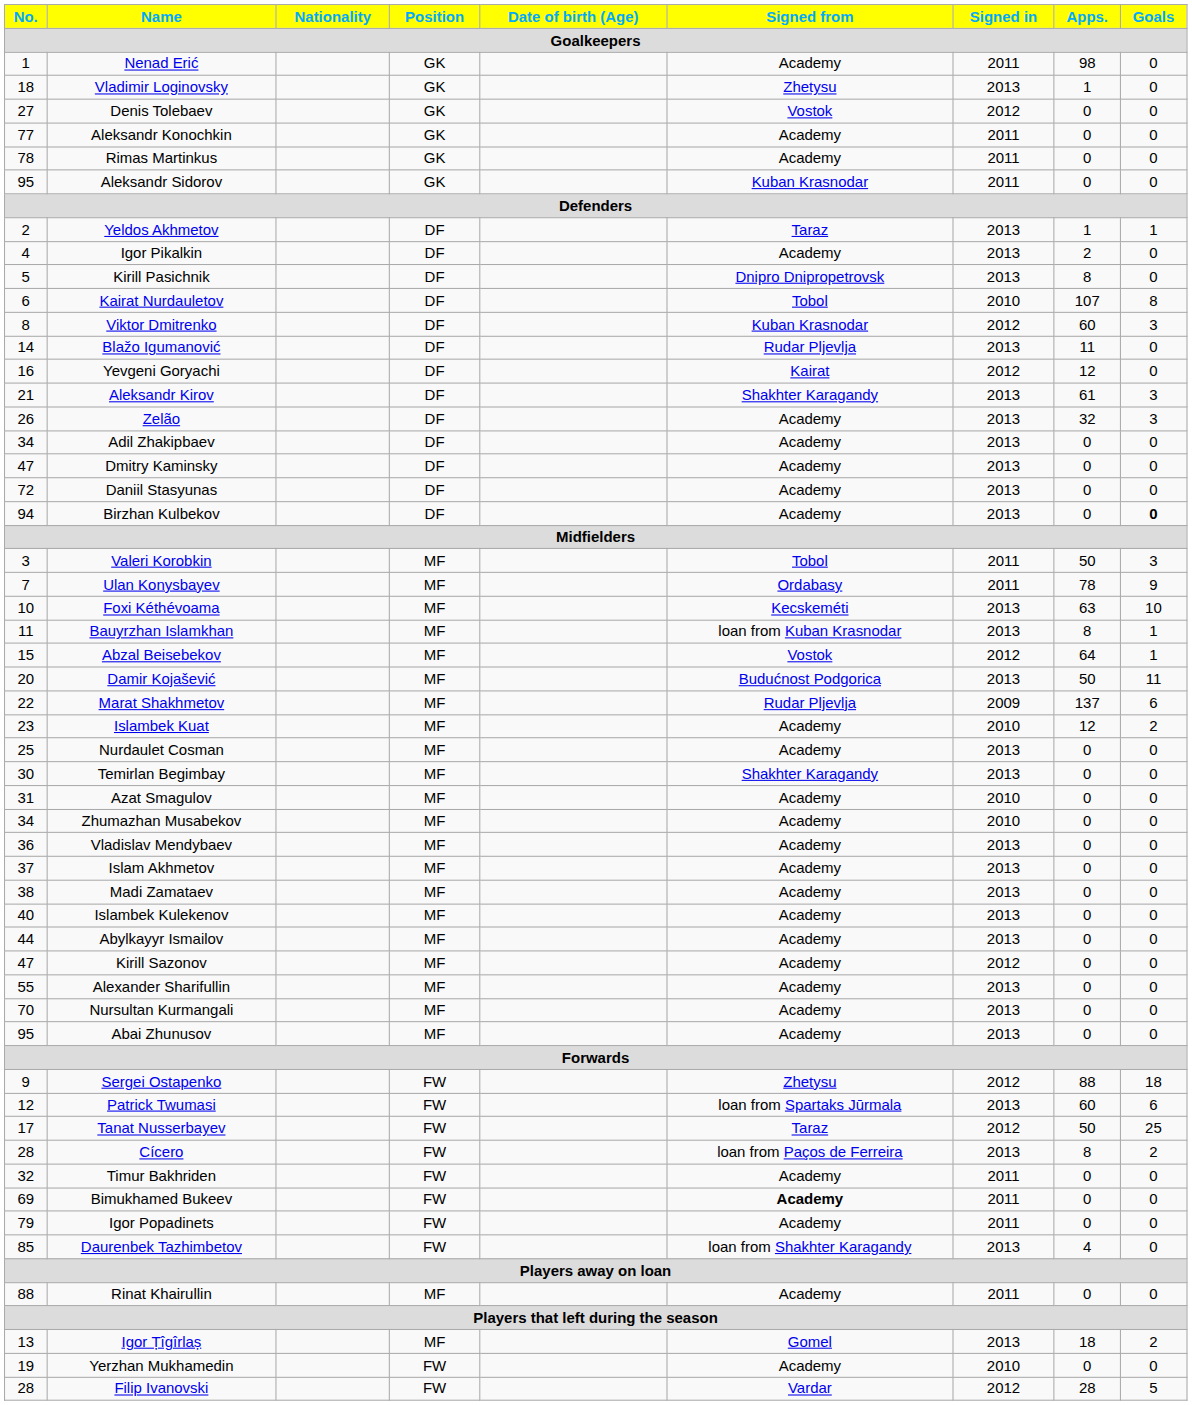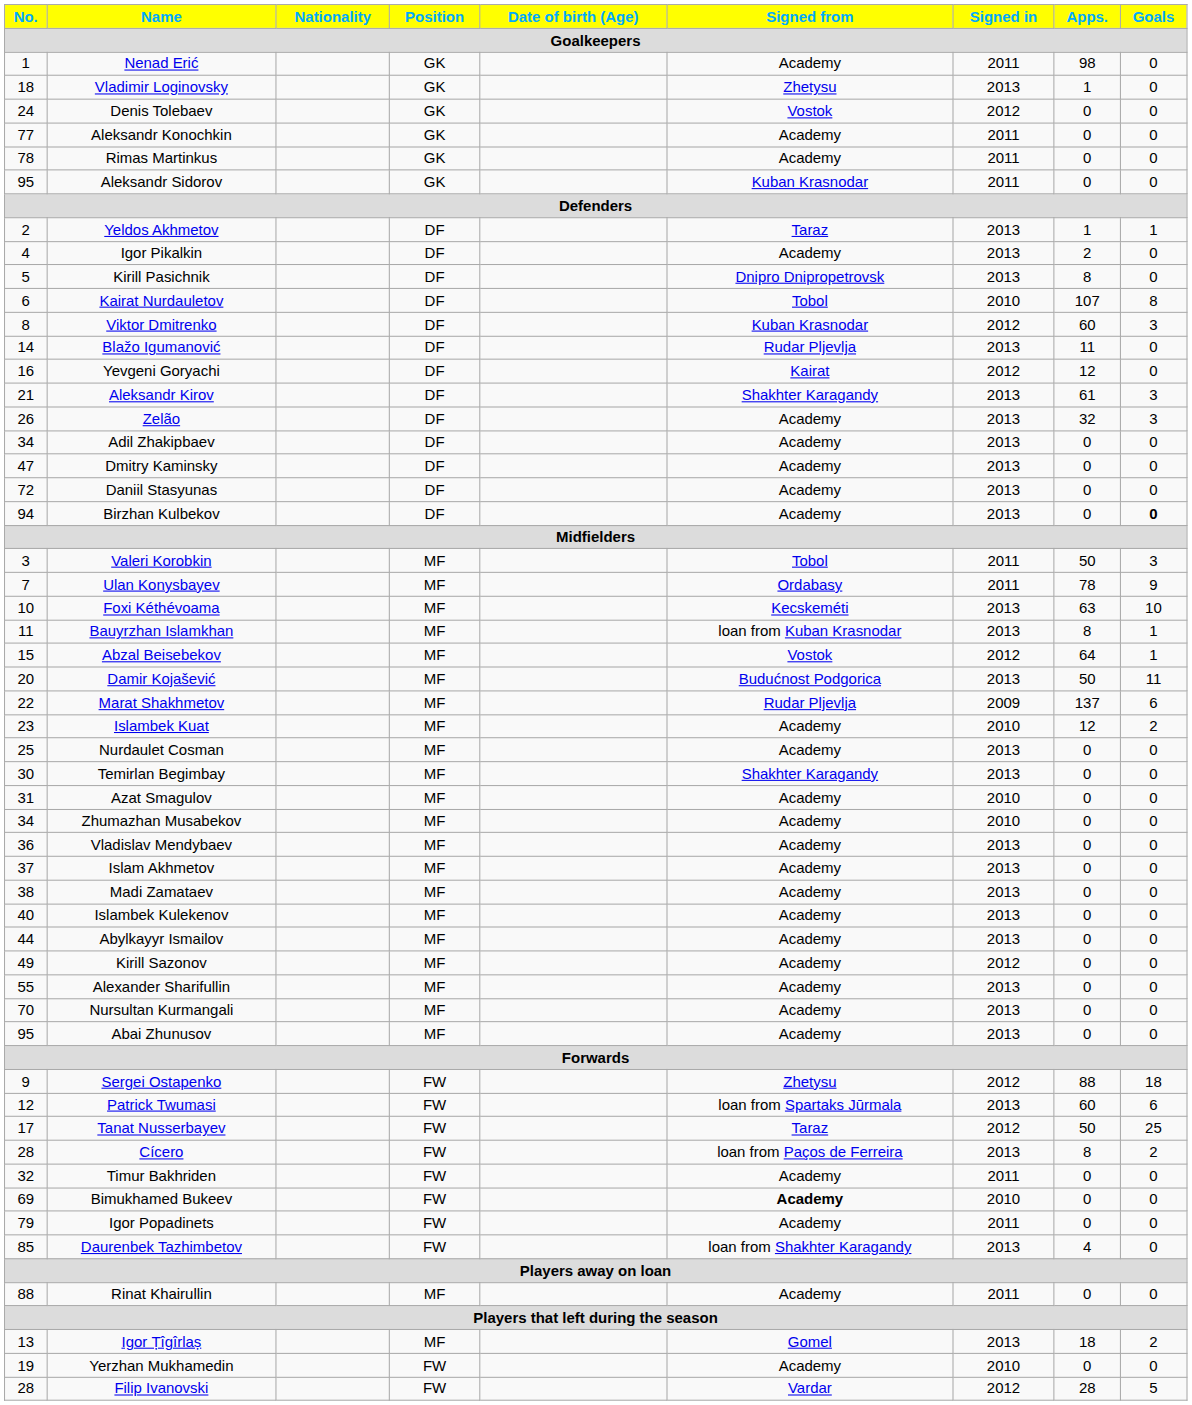 <table class="wikitable"  style="text-align:center; font-size:90%; width:90%;">
 <tr>
 <th style="background:#ffff00; color:#00AAFF; text-align:center;">No.</th>
 <th style="background:#ffff00; color:#00AAFF; text-align:center;">Name</th>
 <th style="background:#ffff00; color:#00AAFF; text-align:center;">Nationality</th>
 <th style="background:#ffff00; color:#00AAFF; text-align:center;">Position</th>
 <th style="background:#ffff00; color:#00AAFF; text-align:center;">Date of birth (Age)</th>
 <th style="background:#ffff00; color:#00AAFF; text-align:center;">Signed from</th>
 <th style="background:#ffff00; color:#00AAFF; text-align:center;">Signed in</th>
 <th style="background:#ffff00; color:#00AAFF; text-align:center;">Apps.</th>
 <th style="background:#ffff00; color:#00AAFF; text-align:center;">Goals</th>
 </tr>
 <tr>
 <th colspan="11"  style="background:#dcdcdc; text-align:center;">Goalkeepers</th>
 </tr>
 <tr>
 <td>1</td>
 <td><a href='#'>Nenad Erić</a></td>
 <td></td>
 <td>GK</td>
 <td></td>
 <td>Academy</td>
 <td>2011</td>
 <td>98</td>
 <td>0</td>
 </tr>
 <tr>
 <td>18</td>
 <td><a href='#'>Vladimir Loginovsky</a></td>
 <td></td>
 <td>GK</td>
 <td></td>
 <td><a href='#'>Zhetysu</a></td>
 <td>2013</td>
 <td>1</td>
 <td>0</td>
 </tr>
 <tr>
-<td>27</td>
+<td>24</td>
 <td>Denis Tolebaev</td>
 <td></td>
 <td>GK</td>
 <td></td>
 <td><a href='#'> Vostok</a></td>
 <td>2012</td>
 <td>0</td>
 <td>0</td>
 </tr>
 <tr>
 <td>77</td>
 <td>Aleksandr Konochkin</td>
 <td></td>
 <td>GK</td>
 <td></td>
 <td>Academy</td>
 <td>2011</td>
 <td>0</td>
 <td>0</td>
 </tr>
 <tr>
 <td>78</td>
 <td>Rimas Martinkus</td>
 <td></td>
 <td>GK</td>
 <td></td>
 <td>Academy</td>
 <td>2011</td>
 <td>0</td>
 <td>0</td>
 </tr>
 <tr>
 <td>95</td>
 <td>Aleksandr Sidorov</td>
 <td></td>
 <td>GK</td>
 <td></td>
 <td><a href='#'>Kuban Krasnodar</a></td>
 <td>2011</td>
 <td>0</td>
 <td>0</td>
 </tr>
 <tr>
 <th colspan="11"  style="background:#dcdcdc; text-align:center;">Defenders</th>
 </tr>
 <tr>
 <td>2</td>
 <td><a href='#'>Yeldos Akhmetov</a></td>
 <td></td>
 <td>DF</td>
 <td></td>
 <td><a href='#'>Taraz</a></td>
 <td>2013</td>
 <td>1</td>
 <td>1</td>
 </tr>
 <tr>
 <td>4</td>
 <td>Igor Pikalkin</td>
 <td></td>
 <td>DF</td>
 <td></td>
 <td>Academy</td>
 <td>2013</td>
 <td>2</td>
 <td>0</td>
 </tr>
 <tr>
 <td>5</td>
 <td>Kirill Pasichnik</td>
 <td></td>
 <td>DF</td>
 <td></td>
 <td><a href='#'>Dnipro Dnipropetrovsk</a></td>
 <td>2013</td>
 <td>8</td>
 <td>0</td>
 </tr>
 <tr>
 <td>6</td>
 <td><a href='#'>Kairat Nurdauletov</a></td>
 <td></td>
 <td>DF</td>
 <td></td>
 <td><a href='#'>Tobol</a></td>
 <td>2010</td>
 <td>107</td>
 <td>8</td>
 </tr>
 <tr>
 <td>8</td>
 <td><a href='#'>Viktor Dmitrenko</a></td>
 <td></td>
 <td>DF</td>
 <td></td>
 <td><a href='#'>Kuban Krasnodar</a></td>
 <td>2012</td>
 <td>60</td>
 <td>3</td>
 </tr>
 <tr>
 <td>14</td>
 <td><a href='#'>Blažo Igumanović</a></td>
 <td></td>
 <td>DF</td>
 <td></td>
 <td><a href='#'>Rudar Pljevlja</a></td>
 <td>2013</td>
 <td>11</td>
 <td>0</td>
 </tr>
 <tr>
 <td>16</td>
 <td>Yevgeni Goryachi</td>
 <td></td>
 <td>DF</td>
 <td></td>
 <td><a href='#'>Kairat</a></td>
 <td>2012</td>
 <td>12</td>
 <td>0</td>
 </tr>
 <tr>
 <td>21</td>
 <td><a href='#'>Aleksandr Kirov</a></td>
 <td></td>
 <td>DF</td>
 <td></td>
 <td><a href='#'>Shakhter Karagandy</a></td>
 <td>2013</td>
 <td>61</td>
 <td>3</td>
 </tr>
 <tr>
 <td>26</td>
 <td><a href='#'>Zelão</a></td>
 <td></td>
 <td>DF</td>
 <td></td>
 <td>Academy</td>
 <td>2013</td>
 <td>32</td>
 <td>3</td>
 </tr>
 <tr>
 <td>34</td>
 <td>Adil Zhakipbaev</td>
 <td></td>
 <td>DF</td>
 <td></td>
 <td>Academy</td>
 <td>2013</td>
 <td>0</td>
 <td>0</td>
 </tr>
 <tr>
 <td>47</td>
 <td>Dmitry Kaminsky</td>
 <td></td>
 <td>DF</td>
 <td></td>
 <td>Academy</td>
 <td>2013</td>
 <td>0</td>
 <td>0</td>
 </tr>
 <tr>
 <td>72</td>
 <td>Daniil Stasyunas</td>
 <td></td>
 <td>DF</td>
 <td></td>
 <td>Academy</td>
 <td>2013</td>
 <td>0</td>
 <td>0</td>
 </tr>
 <tr>
 <td>94</td>
 <td>Birzhan Kulbekov</td>
 <td></td>
 <td>DF</td>
 <td></td>
 <td>Academy</td>
 <td>2013</td>
 <td>0</td>
 <td><strong>0</strong></td>
 </tr>
 <tr>
 <th colspan="11"  style="background:#dcdcdc; text-align:center;">Midfielders</th>
 </tr>
 <tr>
 <td>3</td>
 <td><a href='#'>Valeri Korobkin</a></td>
 <td></td>
 <td>MF</td>
 <td></td>
 <td><a href='#'>Tobol</a></td>
 <td>2011</td>
 <td>50</td>
 <td>3</td>
 </tr>
 <tr>
 <td>7</td>
 <td><a href='#'>Ulan Konysbayev</a></td>
 <td></td>
 <td>MF</td>
 <td></td>
 <td><a href='#'>Ordabasy</a></td>
 <td>2011</td>
 <td>78</td>
 <td>9</td>
 </tr>
 <tr>
 <td>10</td>
 <td><a href='#'>Foxi Kéthévoama</a></td>
 <td></td>
 <td>MF</td>
 <td></td>
 <td><a href='#'>Kecskeméti</a></td>
 <td>2013</td>
 <td>63</td>
 <td>10</td>
 </tr>
 <tr>
 <td>11</td>
 <td><a href='#'>Bauyrzhan Islamkhan</a></td>
 <td></td>
 <td>MF</td>
 <td></td>
 <td>loan from <a href='#'>Kuban Krasnodar</a></td>
 <td>2013</td>
 <td>8</td>
 <td>1</td>
 </tr>
 <tr>
 <td>15</td>
 <td><a href='#'>Abzal Beisebekov</a></td>
 <td></td>
 <td>MF</td>
 <td></td>
 <td><a href='#'>Vostok</a></td>
 <td>2012</td>
 <td>64</td>
 <td>1</td>
 </tr>
 <tr>
 <td>20</td>
 <td><a href='#'>Damir Kojašević</a></td>
 <td></td>
 <td>MF</td>
 <td></td>
 <td><a href='#'>Budućnost Podgorica</a></td>
 <td>2013</td>
 <td>50</td>
 <td>11</td>
 </tr>
 <tr>
 <td>22</td>
 <td><a href='#'>Marat Shakhmetov</a></td>
 <td></td>
 <td>MF</td>
 <td></td>
 <td><a href='#'>Rudar Pljevlja</a></td>
 <td>2009</td>
 <td>137</td>
 <td>6</td>
 </tr>
 <tr>
 <td>23</td>
 <td><a href='#'>Islambek Kuat</a></td>
 <td></td>
 <td>MF</td>
 <td></td>
 <td>Academy</td>
 <td>2010</td>
 <td>12</td>
 <td>2</td>
 </tr>
 <tr>
 <td>25</td>
 <td>Nurdaulet Cosman</td>
 <td></td>
 <td>MF</td>
 <td></td>
 <td>Academy</td>
 <td>2013</td>
 <td>0</td>
 <td>0</td>
 </tr>
 <tr>
 <td>30</td>
 <td>Temirlan Begimbay</td>
 <td></td>
 <td>MF</td>
 <td></td>
 <td><a href='#'>Shakhter Karagandy</a></td>
 <td>2013</td>
 <td>0</td>
 <td>0</td>
 </tr>
 <tr>
 <td>31</td>
 <td>Azat Smagulov</td>
 <td></td>
 <td>MF</td>
 <td></td>
 <td>Academy</td>
 <td>2010</td>
 <td>0</td>
 <td>0</td>
 </tr>
 <tr>
 <td>34</td>
 <td>Zhumazhan Musabekov</td>
 <td></td>
 <td>MF</td>
 <td></td>
 <td>Academy</td>
 <td>2010</td>
 <td>0</td>
 <td>0</td>
 </tr>
 <tr>
 <td>36</td>
 <td>Vladislav Mendybaev</td>
 <td></td>
 <td>MF</td>
 <td></td>
 <td>Academy</td>
 <td>2013</td>
 <td>0</td>
 <td>0</td>
 </tr>
 <tr>
 <td>37</td>
 <td>Islam Akhmetov</td>
 <td></td>
 <td>MF</td>
 <td></td>
 <td>Academy</td>
 <td>2013</td>
 <td>0</td>
 <td>0</td>
 </tr>
 <tr>
 <td>38</td>
 <td>Madi Zamataev</td>
 <td></td>
 <td>MF</td>
 <td></td>
 <td>Academy</td>
 <td>2013</td>
 <td>0</td>
 <td>0</td>
 </tr>
 <tr>
 <td>40</td>
 <td>Islambek Kulekenov</td>
 <td></td>
 <td>MF</td>
 <td></td>
 <td>Academy</td>
 <td>2013</td>
 <td>0</td>
 <td>0</td>
 </tr>
 <tr>
 <td>44</td>
 <td>Abylkayyr Ismailov</td>
 <td></td>
 <td>MF</td>
 <td></td>
 <td>Academy</td>
 <td>2013</td>
 <td>0</td>
 <td>0</td>
 </tr>
 <tr>
-<td>47</td>
+<td>49</td>
 <td>Kirill Sazonov</td>
 <td></td>
 <td>MF</td>
 <td></td>
 <td>Academy</td>
 <td>2012</td>
 <td>0</td>
 <td>0</td>
 </tr>
 <tr>
 <td>55</td>
 <td>Alexander Sharifullin</td>
 <td></td>
 <td>MF</td>
 <td></td>
 <td>Academy</td>
 <td>2013</td>
 <td>0</td>
 <td>0</td>
 </tr>
 <tr>
 <td>70</td>
 <td>Nursultan Kurmangali</td>
 <td></td>
 <td>MF</td>
 <td></td>
 <td>Academy</td>
 <td>2013</td>
 <td>0</td>
 <td>0</td>
 </tr>
 <tr>
 <td>95</td>
 <td>Abai Zhunusov</td>
 <td></td>
 <td>MF</td>
 <td></td>
 <td>Academy</td>
 <td>2013</td>
 <td>0</td>
 <td>0</td>
 </tr>
 <tr>
 <th colspan="11"  style="background:#dcdcdc; text-align:center;">Forwards</th>
 </tr>
 <tr>
 <td>9</td>
 <td><a href='#'>Sergei Ostapenko</a></td>
 <td></td>
 <td>FW</td>
 <td></td>
 <td><a href='#'>Zhetysu</a></td>
 <td>2012</td>
 <td>88</td>
 <td>18</td>
 </tr>
 <tr>
 <td>12</td>
 <td><a href='#'>Patrick Twumasi</a></td>
 <td></td>
 <td>FW</td>
 <td></td>
 <td>loan from <a href='#'>Spartaks Jūrmala</a></td>
 <td>2013</td>
 <td>60</td>
 <td>6</td>
 </tr>
 <tr>
 <td>17</td>
 <td><a href='#'>Tanat Nusserbayev</a></td>
 <td></td>
 <td>FW</td>
 <td></td>
 <td><a href='#'>Taraz</a></td>
 <td>2012</td>
 <td>50</td>
 <td>25</td>
 </tr>
 <tr>
 <td>28</td>
 <td><a href='#'>Cícero</a></td>
 <td></td>
 <td>FW</td>
 <td></td>
 <td>loan from <a href='#'>Paços de Ferreira</a></td>
 <td>2013</td>
 <td>8</td>
 <td>2</td>
 </tr>
 <tr>
 <td>32</td>
 <td>Timur Bakhriden</td>
 <td></td>
 <td>FW</td>
 <td></td>
 <td>Academy</td>
 <td>2011</td>
 <td>0</td>
 <td>0</td>
 </tr>
 <tr>
 <td>69</td>
 <td>Bimukhamed Bukeev</td>
 <td></td>
 <td>FW</td>
 <td></td>
 <td><strong>Academy</strong></td>
-<td>2011</td>
+<td>2010</td>
 <td>0</td>
 <td>0</td>
 </tr>
 <tr>
 <td>79</td>
 <td>Igor Popadinets</td>
 <td></td>
 <td>FW</td>
 <td></td>
 <td>Academy</td>
 <td>2011</td>
 <td>0</td>
 <td>0</td>
 </tr>
 <tr>
 <td>85</td>
 <td><a href='#'>Daurenbek Tazhimbetov</a></td>
 <td></td>
 <td>FW</td>
 <td></td>
 <td>loan from <a href='#'>Shakhter Karagandy</a></td>
 <td>2013</td>
 <td>4</td>
 <td>0</td>
 </tr>
 <tr>
 <th colspan="11"  style="background:#dcdcdc; text-align:center;">Players away on loan</th>
 </tr>
 <tr>
 <td>88</td>
 <td>Rinat Khairullin</td>
 <td></td>
 <td>MF</td>
 <td></td>
 <td>Academy</td>
 <td>2011</td>
 <td>0</td>
 <td>0</td>
 </tr>
 <tr>
 <th colspan="11"  style="background:#dcdcdc; text-align:center;">Players that left during the season</th>
 </tr>
 <tr>
 <td>13</td>
 <td><a href='#'>Igor Țîgîrlaș</a></td>
 <td></td>
 <td>MF</td>
 <td></td>
 <td><a href='#'>Gomel</a></td>
 <td>2013</td>
 <td>18</td>
 <td>2</td>
 </tr>
 <tr>
 <td>19</td>
 <td>Yerzhan Mukhamedin</td>
 <td></td>
 <td>FW</td>
 <td></td>
 <td>Academy</td>
 <td>2010</td>
 <td>0</td>
 <td>0</td>
 </tr>
 <tr>
 <td>28</td>
 <td><a href='#'>Filip Ivanovski</a></td>
 <td></td>
 <td>FW</td>
 <td></td>
 <td><a href='#'>Vardar</a></td>
 <td>2012</td>
 <td>28</td>
 <td>5</td>
 </tr>
 </table>
